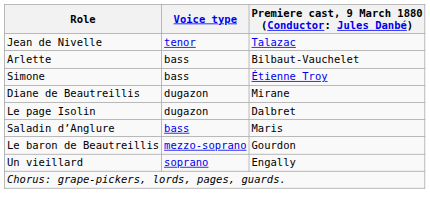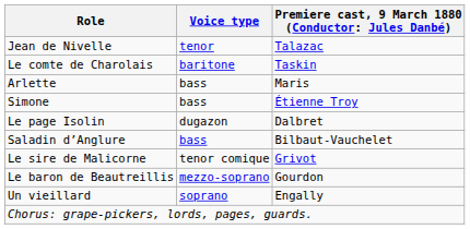 <table class="wikitable">
 <tr>
 <th>Role</th>
 <th><a href='#'>Voice type</a></th>
 <th>Premiere cast, 9 March 1880<br>(<a href='#'>Conductor</a>: <a href='#'>Jules Danbé</a>)</th>
 </tr>
 <tr>
 <td>Jean de Nivelle</td>
 <td><a href='#'>tenor</a></td>
 <td><a href='#'>Talazac</a></td>
 </tr>
 <tr>
+<td>Le comte de Charolais</td>
+<td><a href='#'>baritone</a></td>
+<td><a href='#'>Taskin</a></td>
+</tr>
+<tr>
 <td>Arlette</td>
 <td>bass</td>
-<td>Bilbaut-Vauchelet</td>
+<td>Maris</td>
 </tr>
 <tr>
 <td>Simone</td>
 <td>bass</td>
 <td><a href='#'>Étienne Troy</a></td>
-</tr>
-<tr>
-<td>Diane de Beautreillis</td>
-<td>dugazon</td>
-<td>Mirane</td>
 </tr>
 <tr>
 <td>Le page Isolin</td>
 <td>dugazon</td>
 <td>Dalbret</td>
 </tr>
 <tr>
 <td>Saladin d’Anglure</td>
 <td><a href='#'>bass</a></td>
-<td>Maris</td>
+<td>Bilbaut-Vauchelet</td>
+</tr>
+<tr>
+<td>Le sire de Malicorne</td>
+<td>tenor comique</td>
+<td><a href='#'>Grivot</a></td>
 </tr>
 <tr>
 <td>Le baron de Beautreillis</td>
 <td><a href='#'>mezzo-soprano</a></td>
 <td>Gourdon</td>
 </tr>
 <tr>
 <td>Un vieillard</td>
 <td><a href='#'>soprano</a></td>
 <td>Engally</td>
 </tr>
 <tr>
 <td colspan="3"><em>Chorus: grape-pickers, lords, pages, guards.</em></td>
 </tr>
 </table>
